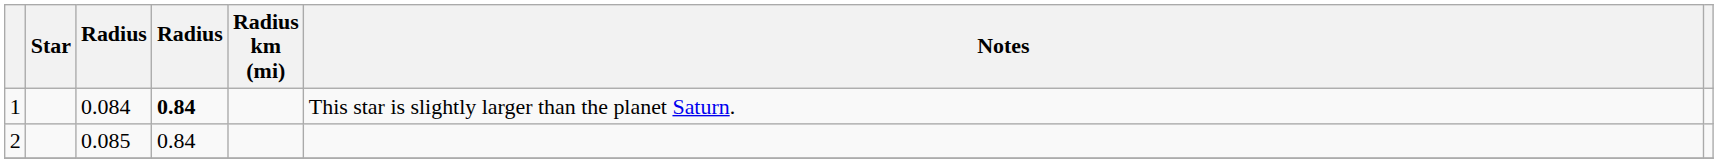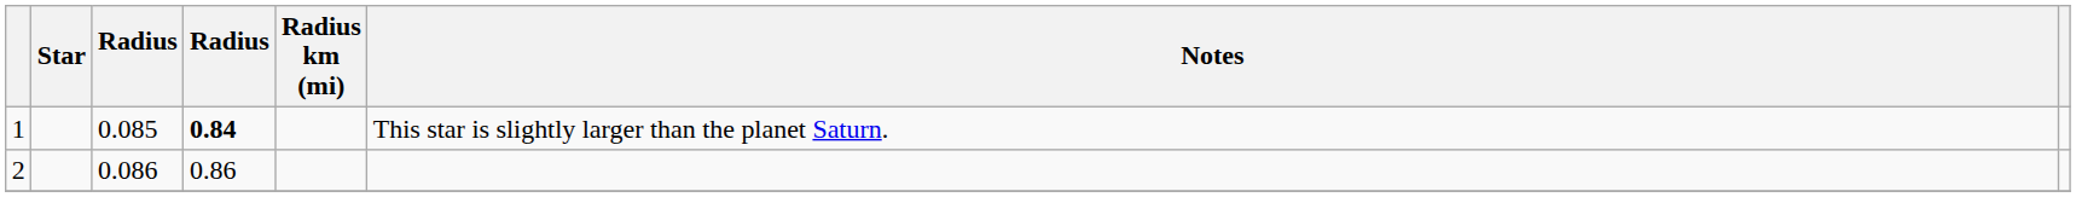 <table class="wikitable sortable">
 <tr>
 <th></th>
 <th>Star</th>
 <th>Radius<br><br><small></small></th>
 <th>Radius<br><br><small></small></th>
 <th>Radius<br>km<br>(mi)</th>
 <th width=100%>Notes</th>
 <th></th>
 </tr>
 <tr>
 <td>1</td>
 <td></td>
-<td>0.084</td>
+<td>0.085</td>
 <td><strong>0.84</strong></td>
 <td></td>
 <td>This star is slightly larger than the planet <a href='#'>Saturn</a>.</td>
 <td></td>
 </tr>
 <tr>
 <td>2</td>
 <td></td>
-<td>0.085</td>
-<td>0.84</td>
+<td>0.086</td>
+<td>0.86</td>
 <td></td>
 <td></td>
 <td></td>
 </tr>
 <tr>
 </tr>
 </table>
